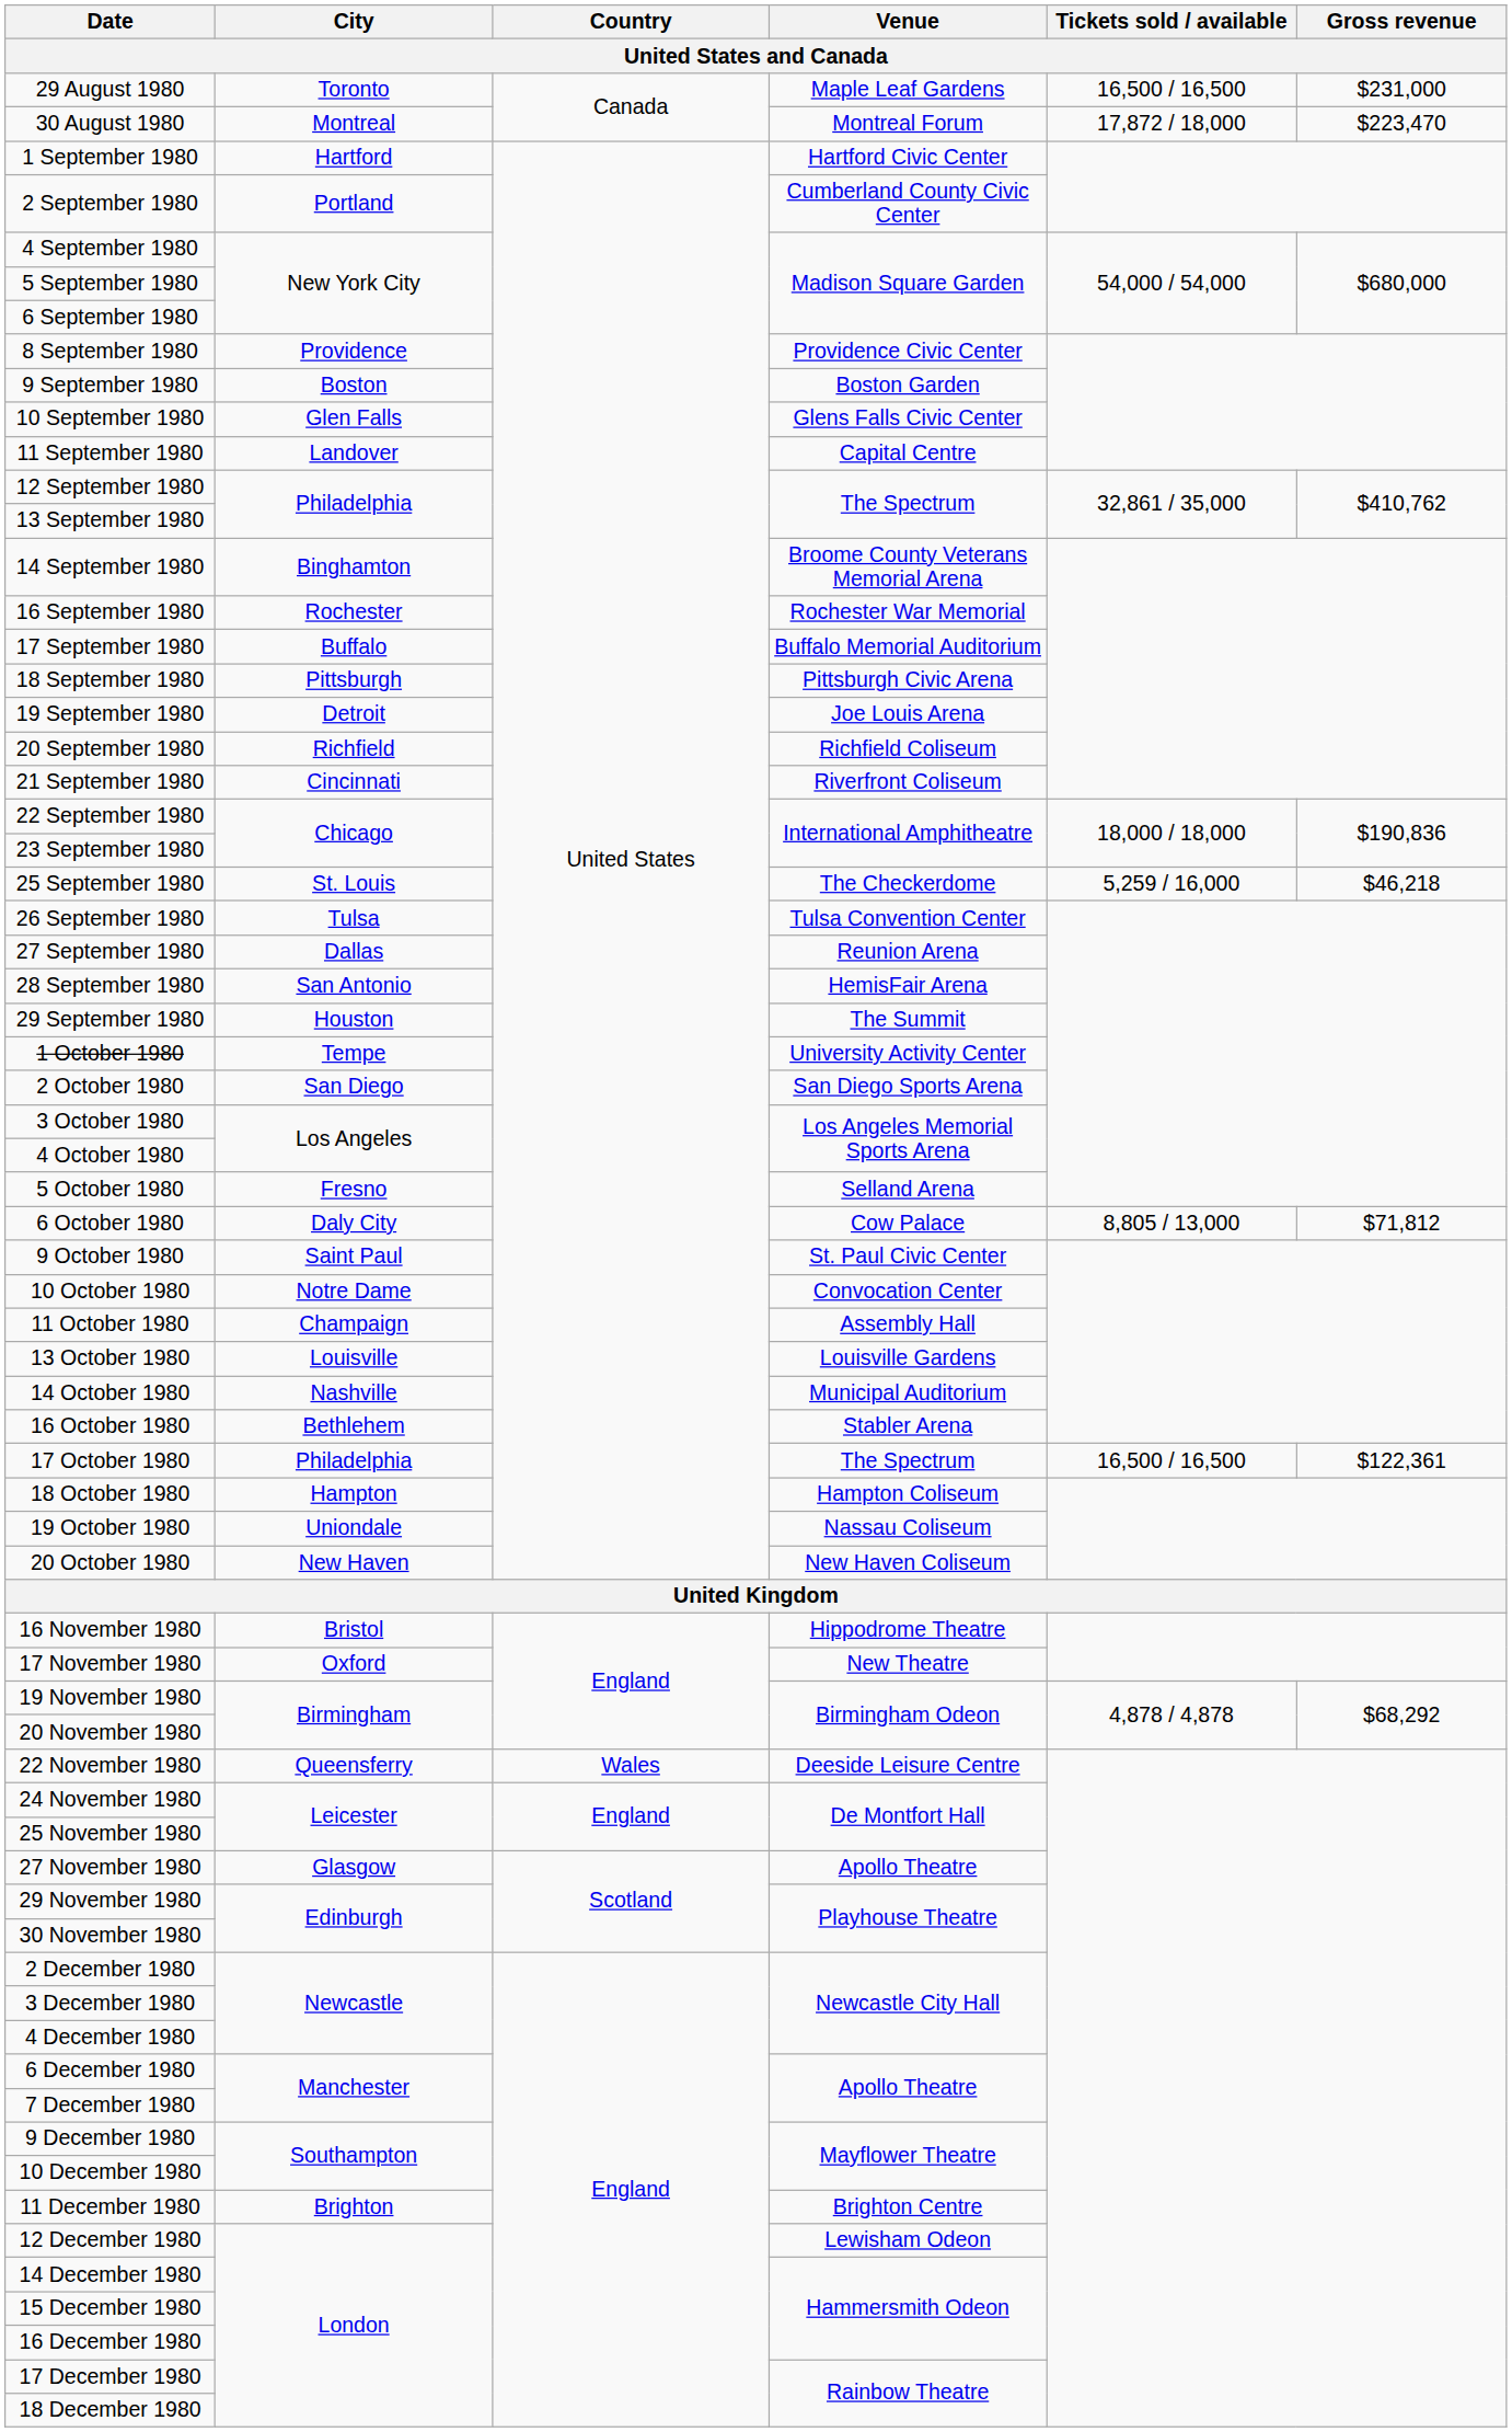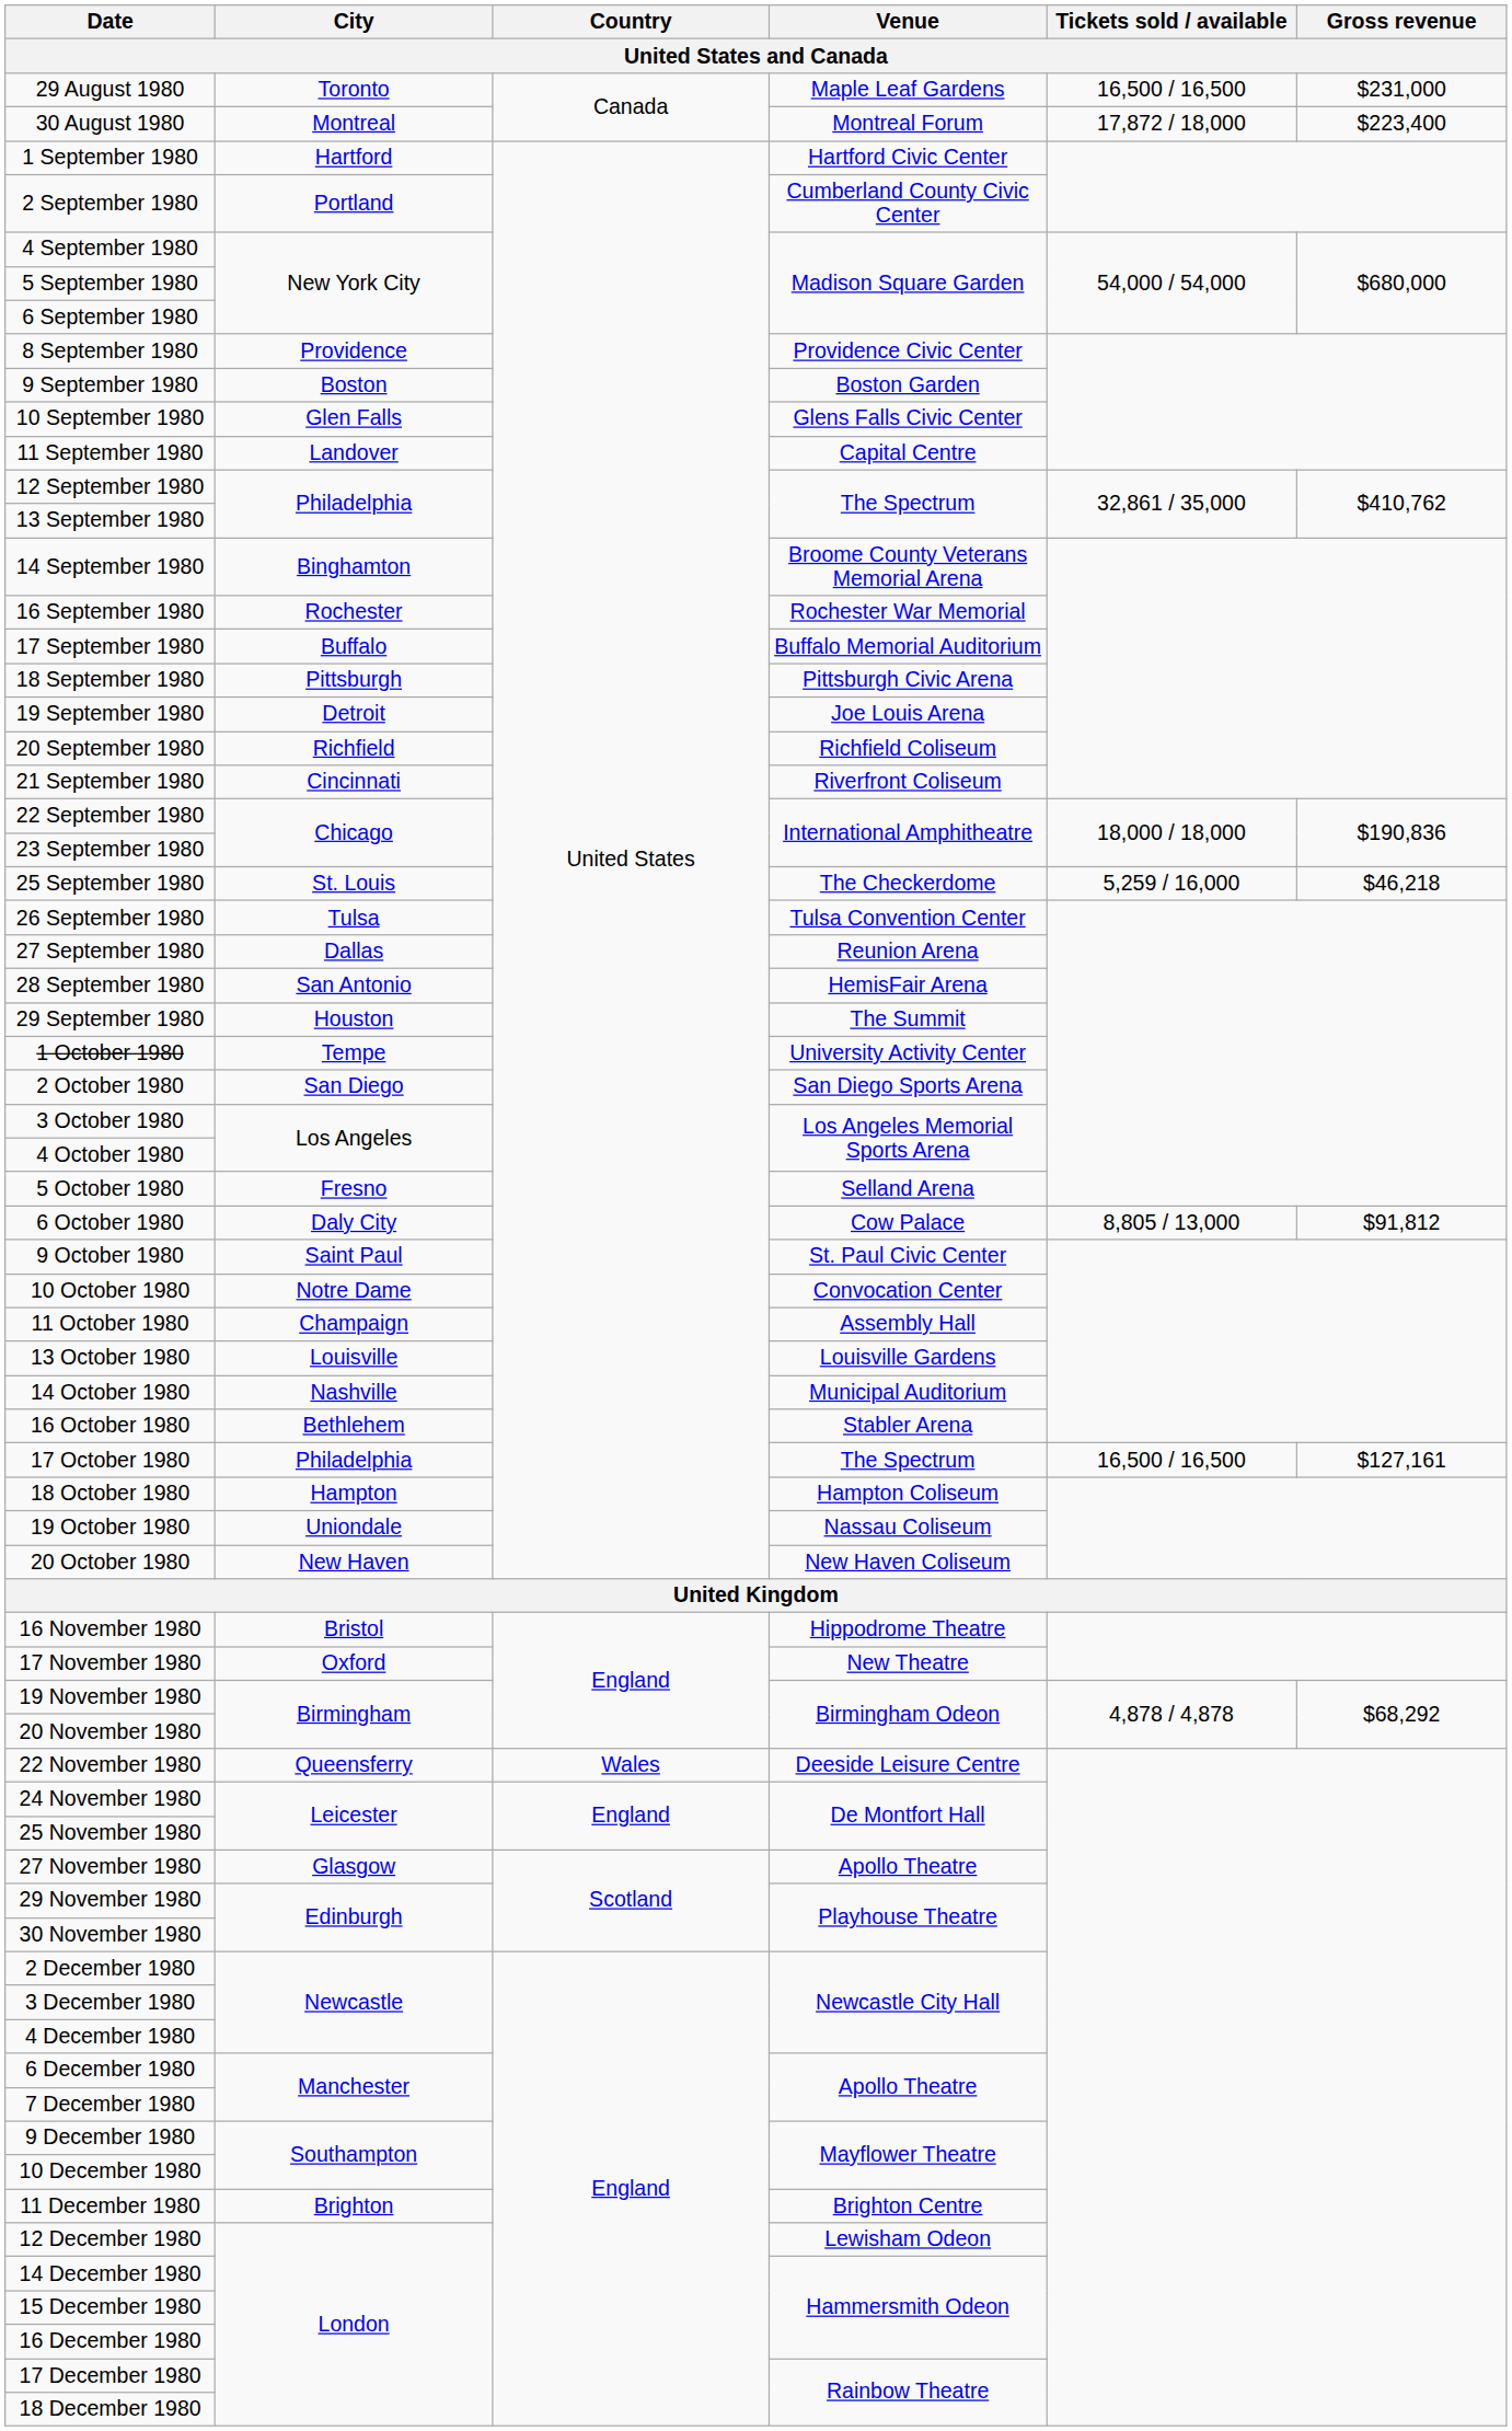 <table class="wikitable" style="text-align:center;">
 <tr>
 <th style="width:150px;">Date</th>
 <th style="width:200px;">City</th>
 <th style="width:200px;">Country</th>
 <th style="width:200px;">Venue</th>
 <th style="width:180px;">Tickets sold / available</th>
 <th style="width:150px;">Gross revenue</th>
 </tr>
 <tr>
 <th colspan="6">United States and Canada</th>
 </tr>
 <tr>
 <td>29 August 1980</td>
 <td><a href='#'>Toronto</a></td>
 <td rowspan="2">Canada</td>
 <td><a href='#'>Maple Leaf Gardens</a></td>
 <td>16,500 / 16,500</td>
 <td>$231,000</td>
 </tr>
 <tr>
 <td>30 August 1980</td>
 <td><a href='#'>Montreal</a></td>
 <td><a href='#'>Montreal Forum</a></td>
 <td>17,872 / 18,000</td>
-<td>$223,470</td>
+<td>$223,400</td>
 </tr>
 <tr>
 <td>1 September 1980</td>
 <td><a href='#'>Hartford</a></td>
 <td rowspan="41">United States</td>
 <td><a href='#'>Hartford Civic Center</a></td>
 </tr>
 <tr>
 <td>2 September 1980</td>
 <td><a href='#'>Portland</a></td>
 <td><a href='#'>Cumberland County Civic Center</a></td>
 </tr>
 <tr>
 <td>4 September 1980</td>
 <td rowspan="3">New York City</td>
 <td rowspan="3"><a href='#'>Madison Square Garden</a></td>
 <td rowspan="3">54,000 / 54,000</td>
 <td rowspan="3">$680,000</td>
 </tr>
 <tr>
 <td>5 September 1980</td>
 </tr>
 <tr>
 <td>6 September 1980</td>
 </tr>
 <tr>
 <td>8 September 1980</td>
 <td><a href='#'>Providence</a></td>
 <td><a href='#'>Providence Civic Center</a></td>
 </tr>
 <tr>
 <td>9 September 1980</td>
 <td><a href='#'>Boston</a></td>
 <td><a href='#'>Boston Garden</a></td>
 </tr>
 <tr>
 <td>10 September 1980</td>
 <td><a href='#'>Glen Falls</a></td>
 <td><a href='#'>Glens Falls Civic Center</a></td>
 </tr>
 <tr>
 <td>11 September 1980</td>
 <td><a href='#'>Landover</a></td>
 <td><a href='#'>Capital Centre</a></td>
 </tr>
 <tr>
 <td>12 September 1980</td>
 <td rowspan="2"><a href='#'>Philadelphia</a></td>
 <td rowspan="2"><a href='#'>The Spectrum</a></td>
 <td rowspan="2">32,861 / 35,000</td>
 <td rowspan="2">$410,762</td>
 </tr>
 <tr>
 <td>13 September 1980</td>
 </tr>
 <tr>
 <td>14 September 1980</td>
 <td><a href='#'>Binghamton</a></td>
 <td><a href='#'>Broome County Veterans Memorial Arena</a></td>
 </tr>
 <tr>
 <td>16 September 1980</td>
 <td><a href='#'>Rochester</a></td>
 <td><a href='#'>Rochester War Memorial</a></td>
 </tr>
 <tr>
 <td>17 September 1980</td>
 <td><a href='#'>Buffalo</a></td>
 <td><a href='#'>Buffalo Memorial Auditorium</a></td>
 </tr>
 <tr>
 <td>18 September 1980</td>
 <td><a href='#'>Pittsburgh</a></td>
 <td><a href='#'>Pittsburgh Civic Arena</a></td>
 </tr>
 <tr>
 <td>19 September 1980</td>
 <td><a href='#'>Detroit</a></td>
 <td><a href='#'>Joe Louis Arena</a></td>
 </tr>
 <tr>
 <td>20 September 1980</td>
 <td><a href='#'>Richfield</a></td>
 <td><a href='#'>Richfield Coliseum</a></td>
 </tr>
 <tr>
 <td>21 September 1980</td>
 <td><a href='#'>Cincinnati</a></td>
 <td><a href='#'>Riverfront Coliseum</a></td>
 </tr>
 <tr>
 <td>22 September 1980</td>
 <td rowspan="2"><a href='#'>Chicago</a></td>
 <td rowspan="2"><a href='#'>International Amphitheatre</a></td>
 <td rowspan="2">18,000 / 18,000</td>
 <td rowspan="2">$190,836</td>
 </tr>
 <tr>
 <td>23 September 1980</td>
 </tr>
 <tr>
 <td>25 September 1980</td>
 <td><a href='#'>St. Louis</a></td>
 <td><a href='#'>The Checkerdome</a></td>
 <td>5,259 / 16,000</td>
 <td>$46,218</td>
 </tr>
 <tr>
 <td>26 September 1980</td>
 <td><a href='#'>Tulsa</a></td>
 <td><a href='#'>Tulsa Convention Center</a></td>
 </tr>
 <tr>
 <td>27 September 1980</td>
 <td><a href='#'>Dallas</a></td>
 <td><a href='#'>Reunion Arena</a></td>
 </tr>
 <tr>
 <td>28 September 1980</td>
 <td><a href='#'>San Antonio</a></td>
 <td><a href='#'>HemisFair Arena</a></td>
 </tr>
 <tr>
 <td>29 September 1980</td>
 <td><a href='#'>Houston</a></td>
 <td><a href='#'>The Summit</a></td>
 </tr>
 <tr>
 <td><s>1 October 1980</s></td>
 <td><a href='#'>Tempe</a></td>
 <td><a href='#'>University Activity Center</a></td>
 </tr>
 <tr>
 <td>2 October 1980</td>
 <td><a href='#'>San Diego</a></td>
 <td><a href='#'>San Diego Sports Arena</a></td>
 </tr>
 <tr>
 <td>3 October 1980</td>
 <td rowspan="2">Los Angeles</td>
 <td rowspan="2"><a href='#'>Los Angeles Memorial Sports Arena</a></td>
 </tr>
 <tr>
 <td>4 October 1980</td>
 </tr>
 <tr>
 <td>5 October 1980</td>
 <td><a href='#'>Fresno</a></td>
 <td><a href='#'>Selland Arena</a></td>
 </tr>
 <tr>
 <td>6 October 1980</td>
 <td><a href='#'>Daly City</a></td>
 <td><a href='#'>Cow Palace</a></td>
 <td>8,805 / 13,000</td>
-<td>$71,812</td>
+<td>$91,812</td>
 </tr>
 <tr>
 <td>9 October 1980</td>
 <td><a href='#'>Saint Paul</a></td>
 <td><a href='#'>St. Paul Civic Center</a></td>
 </tr>
 <tr>
 <td>10 October 1980</td>
 <td><a href='#'>Notre Dame</a></td>
 <td><a href='#'>Convocation Center</a></td>
 </tr>
 <tr>
 <td>11 October 1980</td>
 <td><a href='#'>Champaign</a></td>
 <td><a href='#'>Assembly Hall</a></td>
 </tr>
 <tr>
 <td>13 October 1980</td>
 <td><a href='#'>Louisville</a></td>
 <td><a href='#'>Louisville Gardens</a></td>
 </tr>
 <tr>
 <td>14 October 1980</td>
 <td><a href='#'>Nashville</a></td>
 <td><a href='#'>Municipal Auditorium</a></td>
 </tr>
 <tr>
 <td>16 October 1980</td>
 <td><a href='#'>Bethlehem</a></td>
 <td><a href='#'>Stabler Arena</a></td>
 </tr>
 <tr>
 <td>17 October 1980</td>
 <td><a href='#'>Philadelphia</a></td>
 <td><a href='#'>The Spectrum</a></td>
 <td>16,500 / 16,500</td>
-<td>$122,361</td>
+<td>$127,161</td>
 </tr>
 <tr>
 <td>18 October 1980</td>
 <td><a href='#'>Hampton</a></td>
 <td><a href='#'>Hampton Coliseum</a></td>
 </tr>
 <tr>
 <td>19 October 1980</td>
 <td><a href='#'>Uniondale</a></td>
 <td><a href='#'>Nassau Coliseum</a></td>
 </tr>
 <tr>
 <td>20 October 1980</td>
 <td><a href='#'>New Haven</a></td>
 <td><a href='#'>New Haven Coliseum</a></td>
 </tr>
 <tr>
 <th colspan="6">United Kingdom</th>
 </tr>
 <tr>
 <td>16 November 1980</td>
 <td><a href='#'>Bristol</a></td>
 <td rowspan="4"><a href='#'>England</a></td>
 <td><a href='#'>Hippodrome Theatre</a></td>
 </tr>
 <tr>
 <td>17 November 1980</td>
 <td><a href='#'>Oxford</a></td>
 <td><a href='#'>New Theatre</a></td>
 </tr>
 <tr>
 <td>19 November 1980</td>
 <td rowspan="2"><a href='#'>Birmingham</a></td>
 <td rowspan="2"><a href='#'>Birmingham Odeon</a></td>
 <td rowspan="2">4,878 / 4,878</td>
 <td rowspan="2">$68,292</td>
 </tr>
 <tr>
 <td>20 November 1980</td>
 </tr>
 <tr>
 <td>22 November 1980</td>
 <td><a href='#'>Queensferry</a></td>
 <td><a href='#'>Wales</a></td>
 <td><a href='#'>Deeside Leisure Centre</a></td>
 </tr>
 <tr>
 <td>24 November 1980</td>
 <td rowspan="2"><a href='#'>Leicester</a></td>
 <td rowspan="2"><a href='#'>England</a></td>
 <td rowspan="2"><a href='#'>De Montfort Hall</a></td>
 </tr>
 <tr>
 <td>25 November 1980</td>
 </tr>
 <tr>
 <td>27 November 1980</td>
 <td><a href='#'>Glasgow</a></td>
 <td rowspan="3"><a href='#'>Scotland</a></td>
 <td><a href='#'>Apollo Theatre</a></td>
 </tr>
 <tr>
 <td>29 November 1980</td>
 <td rowspan="2"><a href='#'>Edinburgh</a></td>
 <td rowspan="2"><a href='#'>Playhouse Theatre</a></td>
 </tr>
 <tr>
 <td>30 November 1980</td>
 </tr>
 <tr>
 <td>2 December 1980</td>
 <td rowspan="3"><a href='#'>Newcastle</a></td>
 <td rowspan="14"><a href='#'>England</a></td>
 <td rowspan="3"><a href='#'>Newcastle City Hall</a></td>
 </tr>
 <tr>
 <td>3 December 1980</td>
 </tr>
 <tr>
 <td>4 December 1980</td>
 </tr>
 <tr>
 <td>6 December 1980</td>
 <td rowspan="2"><a href='#'>Manchester</a></td>
 <td rowspan="2"><a href='#'>Apollo Theatre</a></td>
 </tr>
 <tr>
 <td>7 December 1980</td>
 </tr>
 <tr>
 <td>9 December 1980</td>
 <td rowspan="2"><a href='#'>Southampton</a></td>
 <td rowspan="2"><a href='#'>Mayflower Theatre</a></td>
 </tr>
 <tr>
 <td>10 December 1980</td>
 </tr>
 <tr>
 <td>11 December 1980</td>
 <td><a href='#'>Brighton</a></td>
 <td><a href='#'>Brighton Centre</a></td>
 </tr>
 <tr>
 <td>12 December 1980</td>
 <td rowspan="6"><a href='#'>London</a></td>
 <td><a href='#'>Lewisham Odeon</a></td>
 </tr>
 <tr>
 <td>14 December 1980</td>
 <td rowspan="3"><a href='#'>Hammersmith Odeon</a></td>
 </tr>
 <tr>
 <td>15 December 1980</td>
 </tr>
 <tr>
 <td>16 December 1980</td>
 </tr>
 <tr>
 <td>17 December 1980</td>
 <td rowspan="2"><a href='#'>Rainbow Theatre</a></td>
 </tr>
 <tr>
 <td>18 December 1980</td>
 </tr>
 </table>
